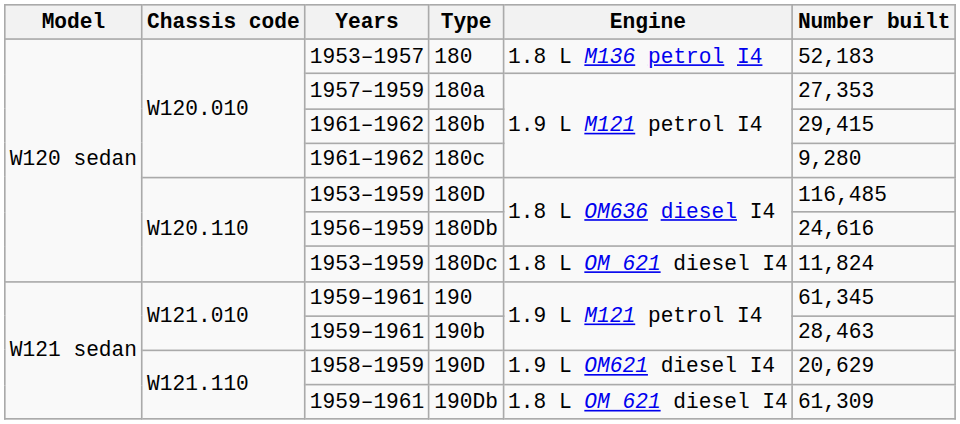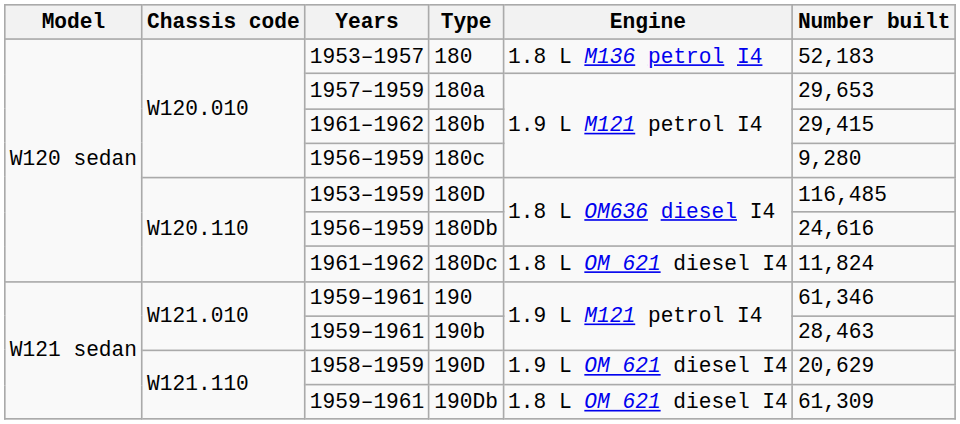 <table class=wikitable>
 <tr>
 <th>Model</th>
 <th>Chassis code</th>
 <th>Years</th>
 <th>Type</th>
 <th>Engine</th>
 <th>Number built</th>
 </tr>
 <tr>
 <td rowspan=7>W120 sedan</td>
 <td rowspan=4>W120.010</td>
 <td>1953–1957</td>
 <td>180</td>
 <td>1.8 L <em><a href='#'>M136</a></em> <a href='#'>petrol</a> <a href='#'>I4</a></td>
 <td>52,183</td>
 </tr>
 <tr>
 <td>1957–1959</td>
 <td>180a</td>
 <td rowspan=3>1.9 L <em><a href='#'>M121</a></em> petrol I4</td>
-<td>27,353</td>
+<td>29,653</td>
 </tr>
 <tr>
 <td>1961–1962</td>
 <td>180b</td>
 <td>29,415</td>
 </tr>
 <tr>
-<td>1961–1962</td>
+<td>1956–1959</td>
 <td>180c</td>
 <td>9,280</td>
 </tr>
 <tr>
 <td rowspan=3>W120.110</td>
 <td>1953–1959</td>
 <td>180D</td>
 <td rowspan=2>1.8 L <em><a href='#'>OM636</a></em> <a href='#'>diesel</a> I4</td>
 <td>116,485</td>
 </tr>
 <tr>
 <td>1956–1959</td>
 <td>180Db</td>
 <td>24,616</td>
 </tr>
 <tr>
-<td>1953–1959</td>
+<td>1961–1962</td>
 <td>180Dc</td>
 <td>1.8 L <em><a href='#'>OM 621</a></em> diesel I4</td>
 <td>11,824</td>
 </tr>
 <tr>
 <td rowspan=4>W121 sedan</td>
 <td rowspan="2">W121.010</td>
 <td>1959–1961</td>
 <td>190</td>
 <td rowspan=2>1.9 L <em><a href='#'>M121</a></em> petrol I4</td>
-<td>61,345</td>
+<td>61,346</td>
 </tr>
 <tr>
 <td>1959–1961</td>
 <td>190b</td>
 <td>28,463</td>
 </tr>
 <tr>
 <td rowspan=2>W121.110</td>
 <td>1958–1959</td>
 <td>190D</td>
-<td>1.9 L <em><a href='#'>OM621</a></em> diesel I4</td>
+<td>1.9 L <em><a href='#'>OM 621</a></em> diesel I4</td>
 <td>20,629</td>
 </tr>
 <tr>
 <td>1959–1961</td>
 <td>190Db</td>
 <td>1.8 L <em><a href='#'>OM 621</a></em> diesel I4</td>
 <td>61,309</td>
 </tr>
 </table>
